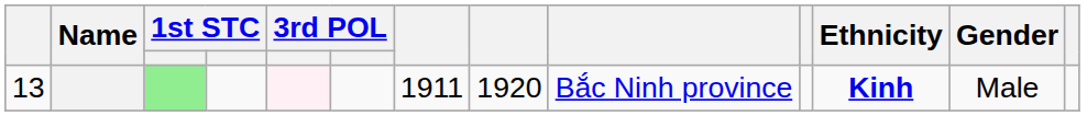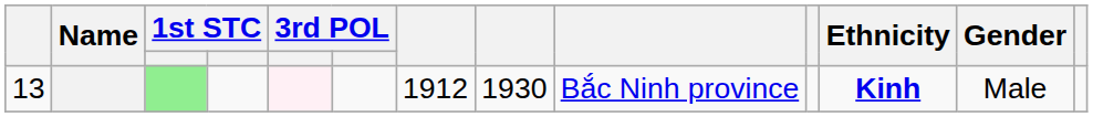 <table class="wikitable sortable" style=text-align:center>
 <tr>
 <th Rowspan="2"></th>
 <th Rowspan="2">Name</th>
 <th colspan="2" unsortable><a href='#'>1st STC</a></th>
 <th colspan="2" unsortable><a href='#'>3rd POL</a></th>
 <th Rowspan="2"></th>
 <th Rowspan="2"></th>
 <th Rowspan="2"></th>
 <th Rowspan="2"></th>
 <th Rowspan="2">Ethnicity</th>
 <th Rowspan="2">Gender</th>
 <th Rowspan="2"  scope="col" class="unsortable"></th>
 </tr>
 <tr>
 <th></th>
 <th></th>
 <th></th>
 <th></th>
 </tr>
 <tr>
 <td>13</td>
 <th align="center" scope="row" style="font-weight:normal;"></th>
 <td bgcolor = LightGreen></td>
 <td></td>
 <td bgcolor = LavenderBlush></td>
 <td></td>
-<td>1911</td>
-<td>1920</td>
+<td>1912</td>
+<td>1930</td>
 <td><a href='#'>Bắc Ninh province</a></td>
 <td></td>
 <td><strong><a href='#'>Kinh</a></strong></td>
 <td>Male</td>
 <td></td>
 </tr>
 </table>
